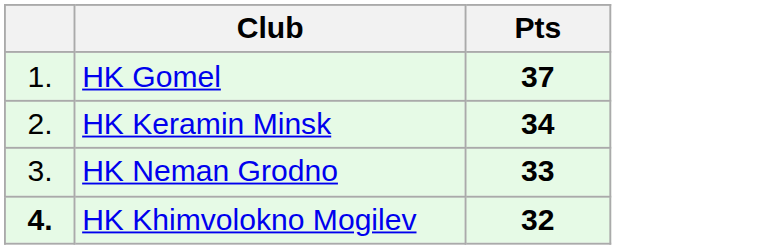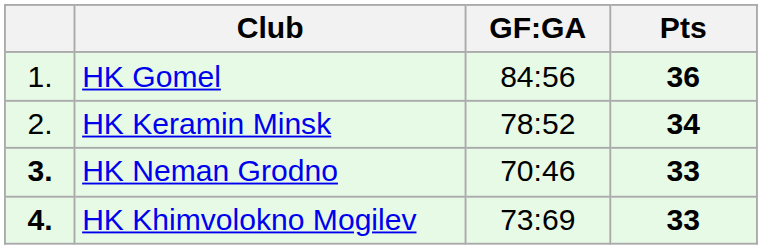 <table class="wikitable">
 <tr>
 <th width="30"></th>
 <th width="200">Club</th>
+<th width="70">GF:GA</th>
 <th width="70">Pts</th>
 </tr>
 <tr bgcolor="#e6fae6" align="center">
 <td>1.</td>
 <td align="left"><a href='#'>HK Gomel</a></td>
-<td><strong>37</strong></td>
+<td>84:56</td>
+<td><strong>36</strong></td>
 </tr>
 <tr bgcolor="#e6fae6" align="center">
 <td>2.</td>
 <td align="left"><a href='#'>HK Keramin Minsk</a></td>
+<td>78:52</td>
 <td><strong>34</strong></td>
 </tr>
 <tr bgcolor="#e6fae6" align="center">
-<td>3.</td>
+<td><strong>3.</strong></td>
 <td align="left"><a href='#'>HK Neman Grodno</a></td>
+<td>70:46</td>
 <td><strong>33</strong></td>
 </tr>
 <tr bgcolor="#e6fae6" align="center">
 <td><strong>4.</strong></td>
 <td align="left"><a href='#'>HK Khimvolokno Mogilev</a></td>
-<td><strong>32</strong></td>
+<td>73:69</td>
+<td><strong>33</strong></td>
 </tr>
 </table>
